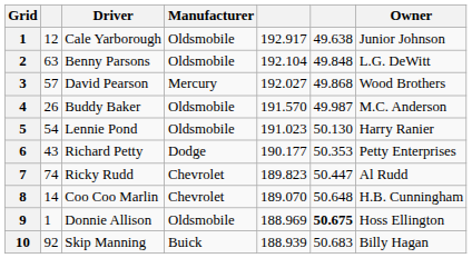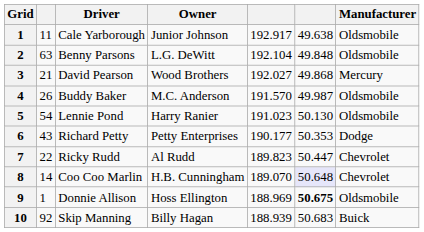 <table class="wikitable">
 <tr>
 <th>Grid</th>
 <th></th>
 <th>Driver</th>
-<th>Manufacturer</th>
+<th>Owner</th>
 <th></th>
 <th></th>
-<th>Owner</th>
+<th>Manufacturer</th>
 </tr>
 <tr>
 <th>1</th>
-<td>12</td>
+<td>11</td>
 <td>Cale Yarborough</td>
-<td>Oldsmobile</td>
+<td>Junior Johnson</td>
 <td>192.917</td>
 <td>49.638</td>
-<td>Junior Johnson</td>
+<td>Oldsmobile</td>
 </tr>
 <tr>
 <th>2</th>
 <td>63</td>
 <td>Benny Parsons</td>
-<td>Oldsmobile</td>
+<td>L.G. DeWitt</td>
 <td>192.104</td>
 <td>49.848</td>
-<td>L.G. DeWitt</td>
+<td>Oldsmobile</td>
 </tr>
 <tr>
 <th>3</th>
-<td>57</td>
+<td>21</td>
 <td>David Pearson</td>
-<td>Mercury</td>
+<td>Wood Brothers</td>
 <td>192.027</td>
 <td>49.868</td>
-<td>Wood Brothers</td>
+<td>Mercury</td>
 </tr>
 <tr>
 <th>4</th>
 <td>26</td>
 <td>Buddy Baker</td>
-<td>Oldsmobile</td>
+<td>M.C. Anderson</td>
 <td>191.570</td>
 <td>49.987</td>
-<td>M.C. Anderson</td>
+<td>Oldsmobile</td>
 </tr>
 <tr>
 <th>5</th>
 <td>54</td>
 <td>Lennie Pond</td>
-<td>Oldsmobile</td>
+<td>Harry Ranier</td>
 <td>191.023</td>
 <td>50.130</td>
-<td>Harry Ranier</td>
+<td>Oldsmobile</td>
 </tr>
 <tr>
 <th>6</th>
 <td>43</td>
 <td>Richard Petty</td>
-<td>Dodge</td>
+<td>Petty Enterprises</td>
 <td>190.177</td>
 <td>50.353</td>
-<td>Petty Enterprises</td>
+<td>Dodge</td>
 </tr>
 <tr>
 <th>7</th>
-<td>74</td>
+<td>22</td>
 <td>Ricky Rudd</td>
-<td>Chevrolet</td>
+<td>Al Rudd</td>
 <td>189.823</td>
 <td>50.447</td>
-<td>Al Rudd</td>
+<td>Chevrolet</td>
 </tr>
 <tr>
 <th>8</th>
 <td>14</td>
 <td>Coo Coo Marlin</td>
+<td>H.B. Cunningham</td>
+<td>189.070</td>
+<td style="background: lavender;">50.648</td>
 <td>Chevrolet</td>
-<td>189.070</td>
-<td>50.648</td>
-<td>H.B. Cunningham</td>
 </tr>
 <tr>
 <th>9</th>
 <td>1</td>
 <td>Donnie Allison</td>
-<td>Oldsmobile</td>
+<td>Hoss Ellington</td>
 <td>188.969</td>
 <td><strong>50.675</strong></td>
-<td>Hoss Ellington</td>
+<td>Oldsmobile</td>
 </tr>
 <tr>
 <th>10</th>
 <td>92</td>
 <td>Skip Manning</td>
-<td>Buick</td>
+<td>Billy Hagan</td>
 <td>188.939</td>
 <td>50.683</td>
-<td>Billy Hagan</td>
+<td>Buick</td>
 </tr>
 </table>
